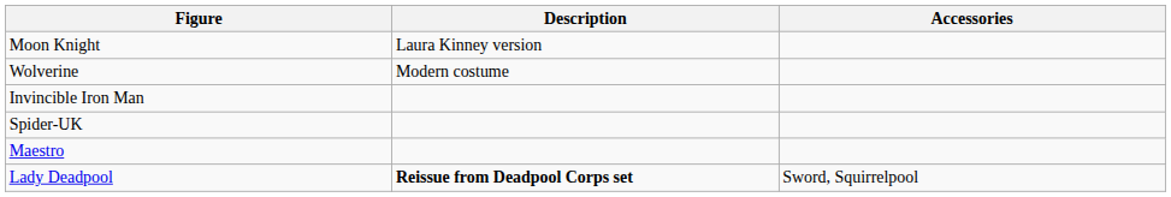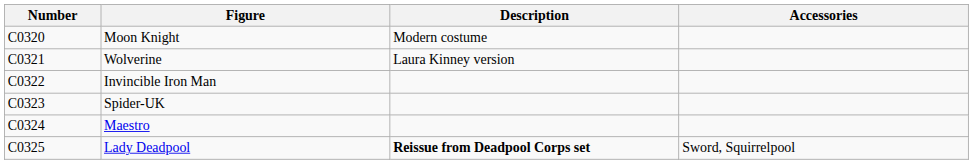 <table class="wikitable" width="70%">
 <tr>
+<th width=10%>Number</th>
 <th width=30%>Figure</th>
 <th width=30%>Description</th>
 <th width=30%>Accessories</th>
 </tr>
 <tr>
+<td>C0320</td>
 <td>Moon Knight</td>
+<td>Modern costume</td>
+<td></td>
+</tr>
+<tr>
+<td>C0321</td>
+<td>Wolverine</td>
 <td>Laura Kinney version</td>
 <td></td>
 </tr>
 <tr>
-<td>Wolverine</td>
-<td>Modern costume</td>
-<td></td>
-</tr>
-<tr>
+<td>C0322</td>
 <td>Invincible Iron Man</td>
 <td></td>
 <td></td>
 </tr>
 <tr>
+<td>C0323</td>
 <td>Spider-UK</td>
 <td></td>
 <td></td>
 </tr>
 <tr>
+<td>C0324</td>
 <td><a href='#'>Maestro</a></td>
 <td></td>
 <td></td>
 </tr>
 <tr>
+<td>C0325</td>
 <td><a href='#'>Lady Deadpool</a></td>
 <td><strong>Reissue from Deadpool Corps set</strong></td>
 <td>Sword, Squirrelpool</td>
 </tr>
 </table>
